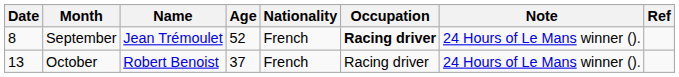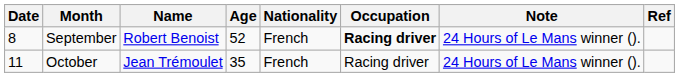 <table class="wikitable" style="font-size:85%;">
 <tr>
 <th>Date</th>
 <th>Month</th>
 <th>Name</th>
 <th>Age</th>
 <th>Nationality</th>
 <th>Occupation</th>
 <th>Note</th>
 <th>Ref</th>
 </tr>
 <tr>
 <td>8</td>
 <td>September</td>
-<td><a href='#'>Jean Trémoulet</a></td>
+<td><a href='#'>Robert Benoist</a></td>
 <td>52</td>
 <td>French</td>
 <td><strong>Racing driver</strong></td>
 <td><a href='#'>24 Hours of Le Mans</a> winner ().</td>
 <td></td>
 </tr>
 <tr>
-<td>13</td>
+<td>11</td>
 <td>October</td>
-<td><a href='#'>Robert Benoist</a></td>
-<td>37</td>
+<td><a href='#'>Jean Trémoulet</a></td>
+<td>35</td>
 <td>French</td>
 <td>Racing driver</td>
 <td><a href='#'>24 Hours of Le Mans</a> winner ().</td>
 <td></td>
 </tr>
 </table>
